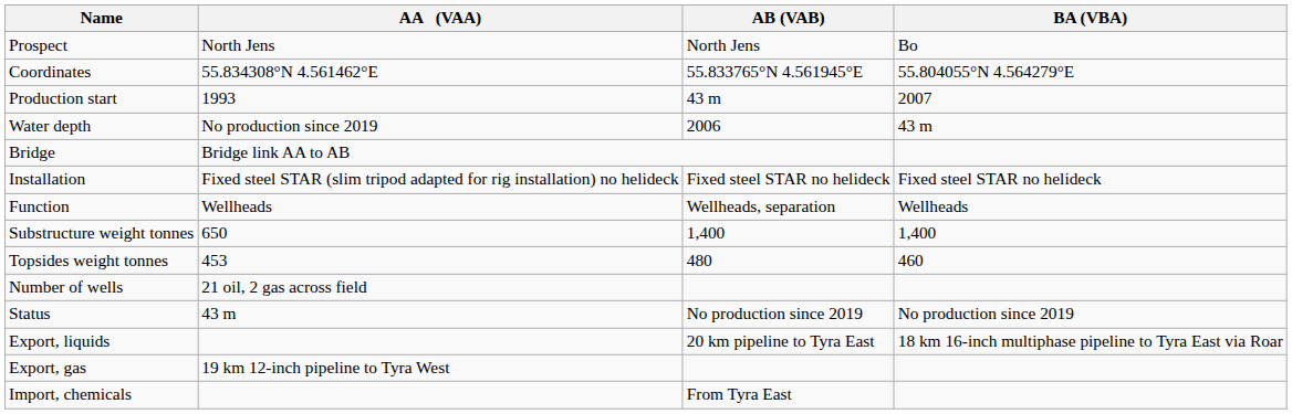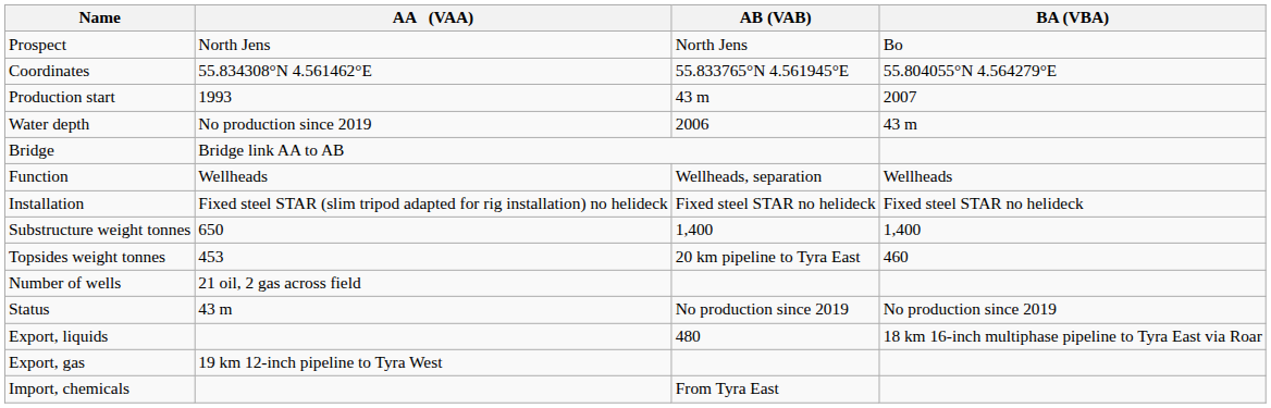 <table class="wikitable">
 <tr>
 <th>Name</th>
 <th>AA   (VAA)</th>
 <th>AB   (VAB)</th>
 <th>BA   (VBA)</th>
 </tr>
 <tr>
 <td>Prospect</td>
 <td>North Jens</td>
 <td>North Jens</td>
 <td>Bo</td>
 </tr>
 <tr>
 <td>Coordinates</td>
 <td>55.834308°N 4.561462°E</td>
 <td>55.833765°N 4.561945°E</td>
 <td>55.804055°N 4.564279°E</td>
 </tr>
 <tr>
 <td>Production start</td>
 <td>1993</td>
 <td>43 m</td>
 <td>2007</td>
 </tr>
 <tr>
 <td>Water depth</td>
 <td>No production since 2019</td>
 <td>2006</td>
 <td>43 m</td>
 </tr>
 <tr>
 <td>Bridge</td>
 <td colspan="2">Bridge link AA to AB</td>
 <td></td>
 </tr>
 <tr>
+<td>Function</td>
+<td>Wellheads</td>
+<td>Wellheads, separation</td>
+<td>Wellheads</td>
+</tr>
+<tr>
 <td>Installation</td>
 <td>Fixed steel STAR (slim tripod adapted  for rig installation) no helideck</td>
 <td>Fixed steel STAR no helideck</td>
 <td>Fixed steel STAR no helideck</td>
-</tr>
-<tr>
-<td>Function</td>
-<td>Wellheads</td>
-<td>Wellheads, separation</td>
-<td>Wellheads</td>
 </tr>
 <tr>
 <td>Substructure weight tonnes</td>
 <td>650</td>
 <td>1,400</td>
 <td>1,400</td>
 </tr>
 <tr>
 <td>Topsides weight tonnes</td>
 <td>453</td>
-<td>480</td>
+<td>20 km pipeline to Tyra East</td>
 <td>460</td>
 </tr>
 <tr>
 <td>Number of wells</td>
 <td>21 oil, 2 gas across field</td>
 <td></td>
 <td></td>
 </tr>
 <tr>
 <td>Status</td>
 <td>43 m</td>
 <td>No production since 2019</td>
 <td>No production since 2019</td>
 </tr>
 <tr>
 <td>Export, liquids</td>
 <td></td>
-<td>20 km pipeline to Tyra East</td>
+<td>480</td>
 <td>18 km 16-inch multiphase pipeline  to Tyra East via Roar</td>
 </tr>
 <tr>
 <td>Export, gas</td>
 <td>19 km 12-inch pipeline to Tyra  West</td>
 <td></td>
 <td></td>
 </tr>
 <tr>
 <td>Import, chemicals</td>
 <td></td>
 <td>From Tyra East</td>
 <td></td>
 </tr>
 </table>
